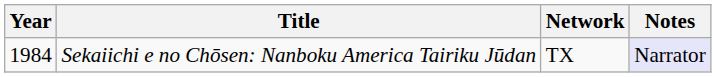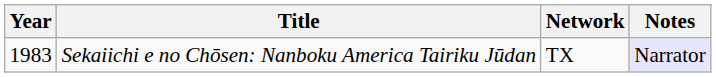 <table class="wikitable">
 <tr>
 <th>Year</th>
 <th>Title</th>
 <th>Network</th>
 <th>Notes</th>
 </tr>
 <tr>
-<td>1984</td>
+<td>1983</td>
 <td><em>Sekaiichi e no Chōsen: Nanboku America Tairiku Jūdan</em></td>
 <td>TX</td>
 <td style="background: lavender;">Narrator</td>
 </tr>
 </table>
